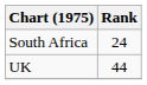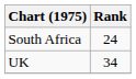 <table class="wikitable">
 <tr>
 <th>Chart (1975)</th>
 <th style="text-align:center;">Rank</th>
 </tr>
 <tr>
 <td>South Africa </td>
 <td align="center">24</td>
 </tr>
 <tr>
 <td>UK </td>
-<td style="text-align:center;">44</td>
+<td style="text-align:center;">34</td>
 </tr>
 <tr>
 </tr>
 </table>
